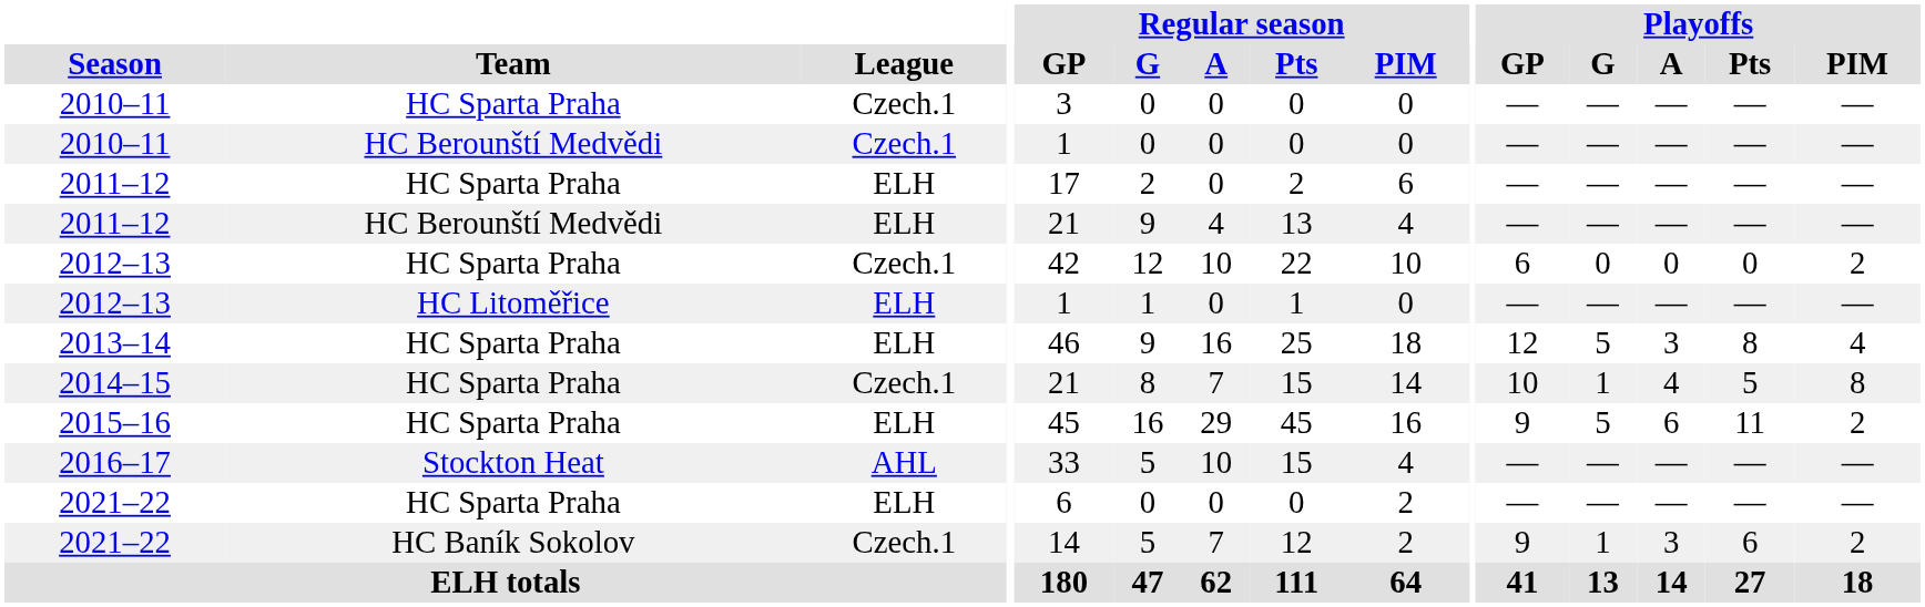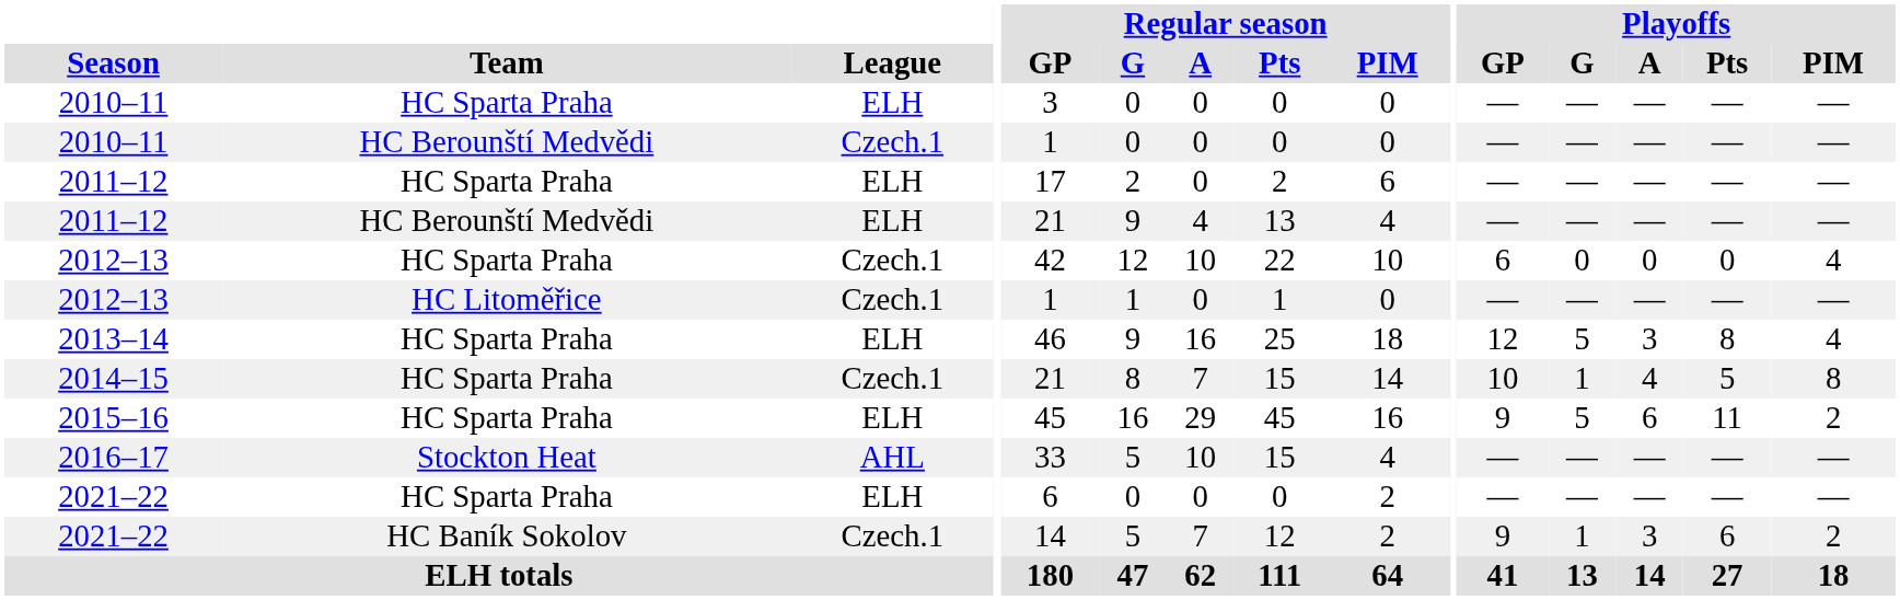 <table border="0" cellpadding="1" cellspacing="0" style="text-align:center; width:60em">
 <tr bgcolor="#e0e0e0">
 <th colspan="3" bgcolor="#ffffff"></th>
 <th rowspan="99" bgcolor="#ffffff"></th>
 <th colspan="5"><a href='#'>Regular season</a></th>
 <th rowspan="99" bgcolor="#ffffff"></th>
 <th colspan="5"><a href='#'>Playoffs</a></th>
 </tr>
 <tr bgcolor="#e0e0e0">
 <th><a href='#'>Season</a></th>
 <th>Team</th>
 <th>League</th>
 <th>GP</th>
 <th><a href='#'>G</a></th>
 <th><a href='#'>A</a></th>
 <th><a href='#'>Pts</a></th>
 <th><a href='#'>PIM</a></th>
 <th>GP</th>
 <th>G</th>
 <th>A</th>
 <th>Pts</th>
 <th>PIM</th>
 </tr>
 <tr>
 <td><a href='#'>2010–11</a></td>
 <td><a href='#'>HC Sparta Praha</a></td>
-<td>Czech.1</td>
+<td><a href='#'>ELH</a></td>
 <td>3</td>
 <td>0</td>
 <td>0</td>
 <td>0</td>
 <td>0</td>
 <td>—</td>
 <td>—</td>
 <td>—</td>
 <td>—</td>
 <td>—</td>
 </tr>
 <tr bgcolor="#f0f0f0">
 <td><a href='#'>2010–11</a></td>
 <td><a href='#'>HC Berounští Medvědi</a></td>
 <td><a href='#'>Czech.1</a></td>
 <td>1</td>
 <td>0</td>
 <td>0</td>
 <td>0</td>
 <td>0</td>
 <td>—</td>
 <td>—</td>
 <td>—</td>
 <td>—</td>
 <td>—</td>
 </tr>
 <tr>
 <td><a href='#'>2011–12</a></td>
 <td>HC Sparta Praha</td>
 <td>ELH</td>
 <td>17</td>
 <td>2</td>
 <td>0</td>
 <td>2</td>
 <td>6</td>
 <td>—</td>
 <td>—</td>
 <td>—</td>
 <td>—</td>
 <td>—</td>
 </tr>
 <tr bgcolor="#f0f0f0">
 <td><a href='#'>2011–12</a></td>
 <td>HC Berounští Medvědi</td>
 <td>ELH</td>
 <td>21</td>
 <td>9</td>
 <td>4</td>
 <td>13</td>
 <td>4</td>
 <td>—</td>
 <td>—</td>
 <td>—</td>
 <td>—</td>
 <td>—</td>
 </tr>
 <tr>
 <td><a href='#'>2012–13</a></td>
 <td>HC Sparta Praha</td>
 <td>Czech.1</td>
 <td>42</td>
 <td>12</td>
 <td>10</td>
 <td>22</td>
 <td>10</td>
 <td>6</td>
 <td>0</td>
 <td>0</td>
 <td>0</td>
-<td>2</td>
+<td>4</td>
 </tr>
 <tr bgcolor="#f0f0f0">
 <td><a href='#'>2012–13</a></td>
 <td><a href='#'>HC Litoměřice</a></td>
-<td><a href='#'>ELH</a></td>
+<td>Czech.1</td>
 <td>1</td>
 <td>1</td>
 <td>0</td>
 <td>1</td>
 <td>0</td>
 <td>—</td>
 <td>—</td>
 <td>—</td>
 <td>—</td>
 <td>—</td>
 </tr>
 <tr>
 <td><a href='#'>2013–14</a></td>
 <td>HC Sparta Praha</td>
 <td>ELH</td>
 <td>46</td>
 <td>9</td>
 <td>16</td>
 <td>25</td>
 <td>18</td>
 <td>12</td>
 <td>5</td>
 <td>3</td>
 <td>8</td>
 <td>4</td>
 </tr>
 <tr bgcolor="#f0f0f0">
 <td><a href='#'>2014–15</a></td>
 <td>HC Sparta Praha</td>
 <td>Czech.1</td>
 <td>21</td>
 <td>8</td>
 <td>7</td>
 <td>15</td>
 <td>14</td>
 <td>10</td>
 <td>1</td>
 <td>4</td>
 <td>5</td>
 <td>8</td>
 </tr>
 <tr>
 <td><a href='#'>2015–16</a></td>
 <td>HC Sparta Praha</td>
 <td>ELH</td>
 <td>45</td>
 <td>16</td>
 <td>29</td>
 <td>45</td>
 <td>16</td>
 <td>9</td>
 <td>5</td>
 <td>6</td>
 <td>11</td>
 <td>2</td>
 </tr>
 <tr bgcolor="#f0f0f0">
 <td><a href='#'>2016–17</a></td>
 <td><a href='#'>Stockton Heat</a></td>
 <td><a href='#'>AHL</a></td>
 <td>33</td>
 <td>5</td>
 <td>10</td>
 <td>15</td>
 <td>4</td>
 <td>—</td>
 <td>—</td>
 <td>—</td>
 <td>—</td>
 <td>—</td>
 </tr>
 <tr>
 <td><a href='#'>2021–22</a></td>
 <td>HC Sparta Praha</td>
 <td>ELH</td>
 <td>6</td>
 <td>0</td>
 <td>0</td>
 <td>0</td>
 <td>2</td>
 <td>—</td>
 <td>—</td>
 <td>—</td>
 <td>—</td>
 <td>—</td>
 </tr>
 <tr bgcolor="#f0f0f0">
 <td><a href='#'>2021–22</a></td>
 <td>HC Baník Sokolov</td>
 <td>Czech.1</td>
 <td>14</td>
 <td>5</td>
 <td>7</td>
 <td>12</td>
 <td>2</td>
 <td>9</td>
 <td>1</td>
 <td>3</td>
 <td>6</td>
 <td>2</td>
 </tr>
 <tr bgcolor="#e0e0e0">
 <th colspan="3">ELH totals</th>
 <th>180</th>
 <th>47</th>
 <th>62</th>
 <th>111</th>
 <th>64</th>
 <th>41</th>
 <th>13</th>
 <th>14</th>
 <th>27</th>
 <th>18</th>
 </tr>
 </table>
